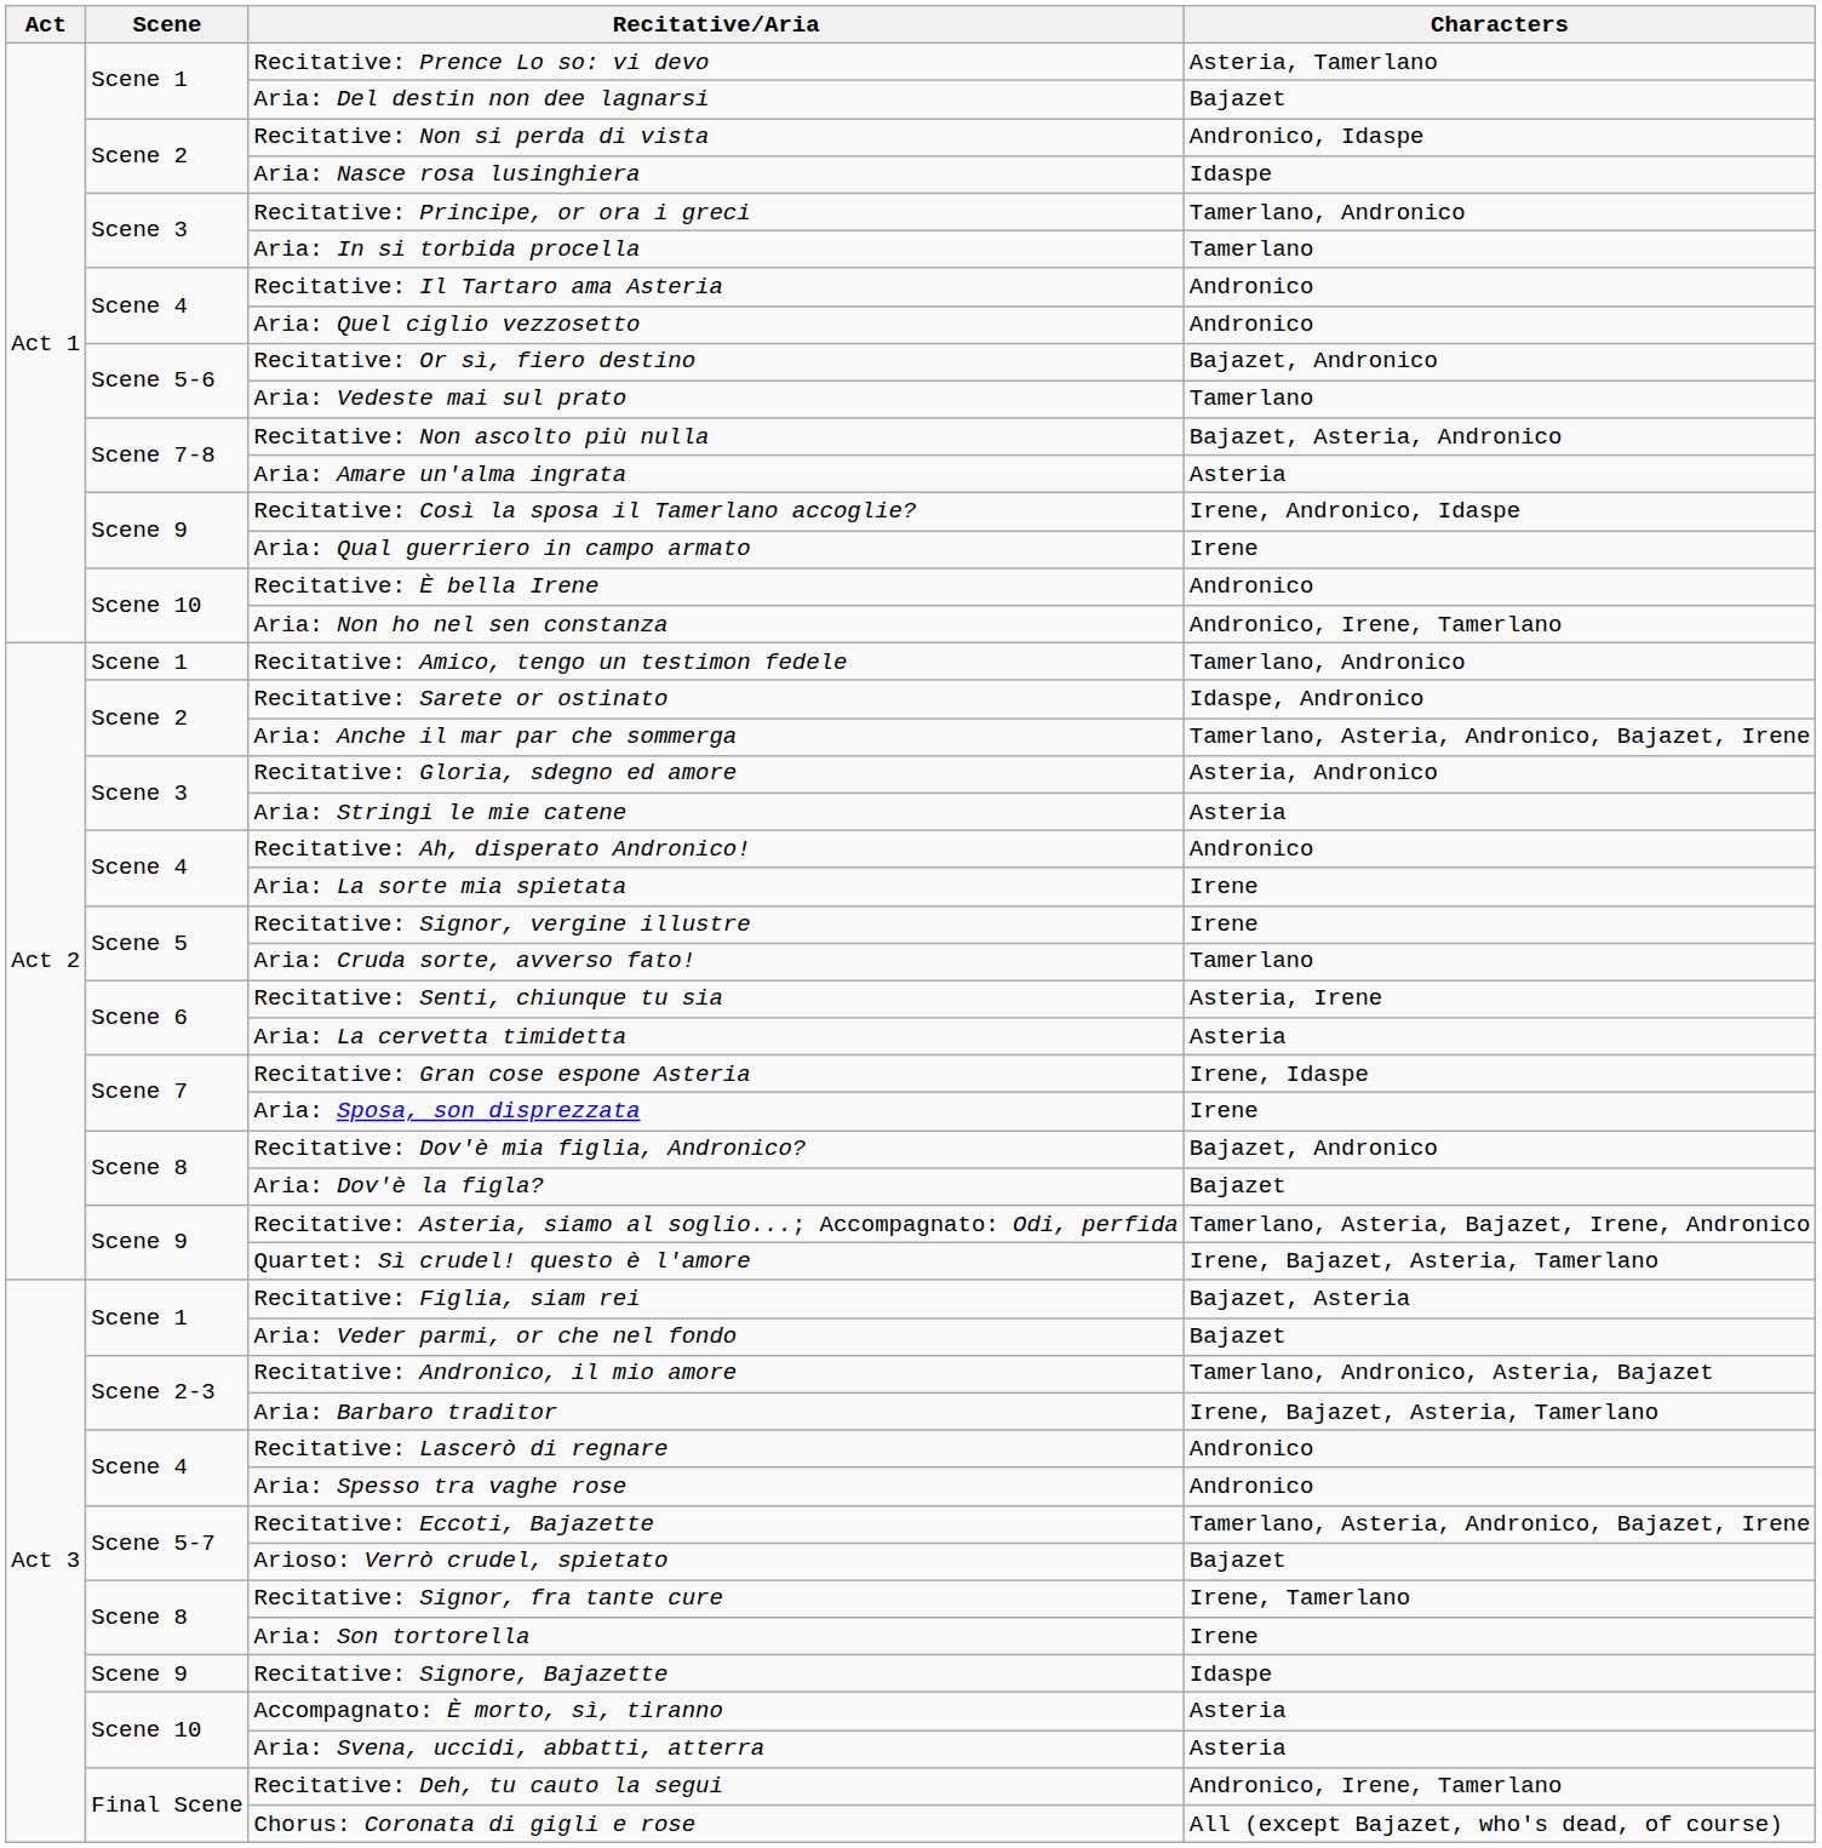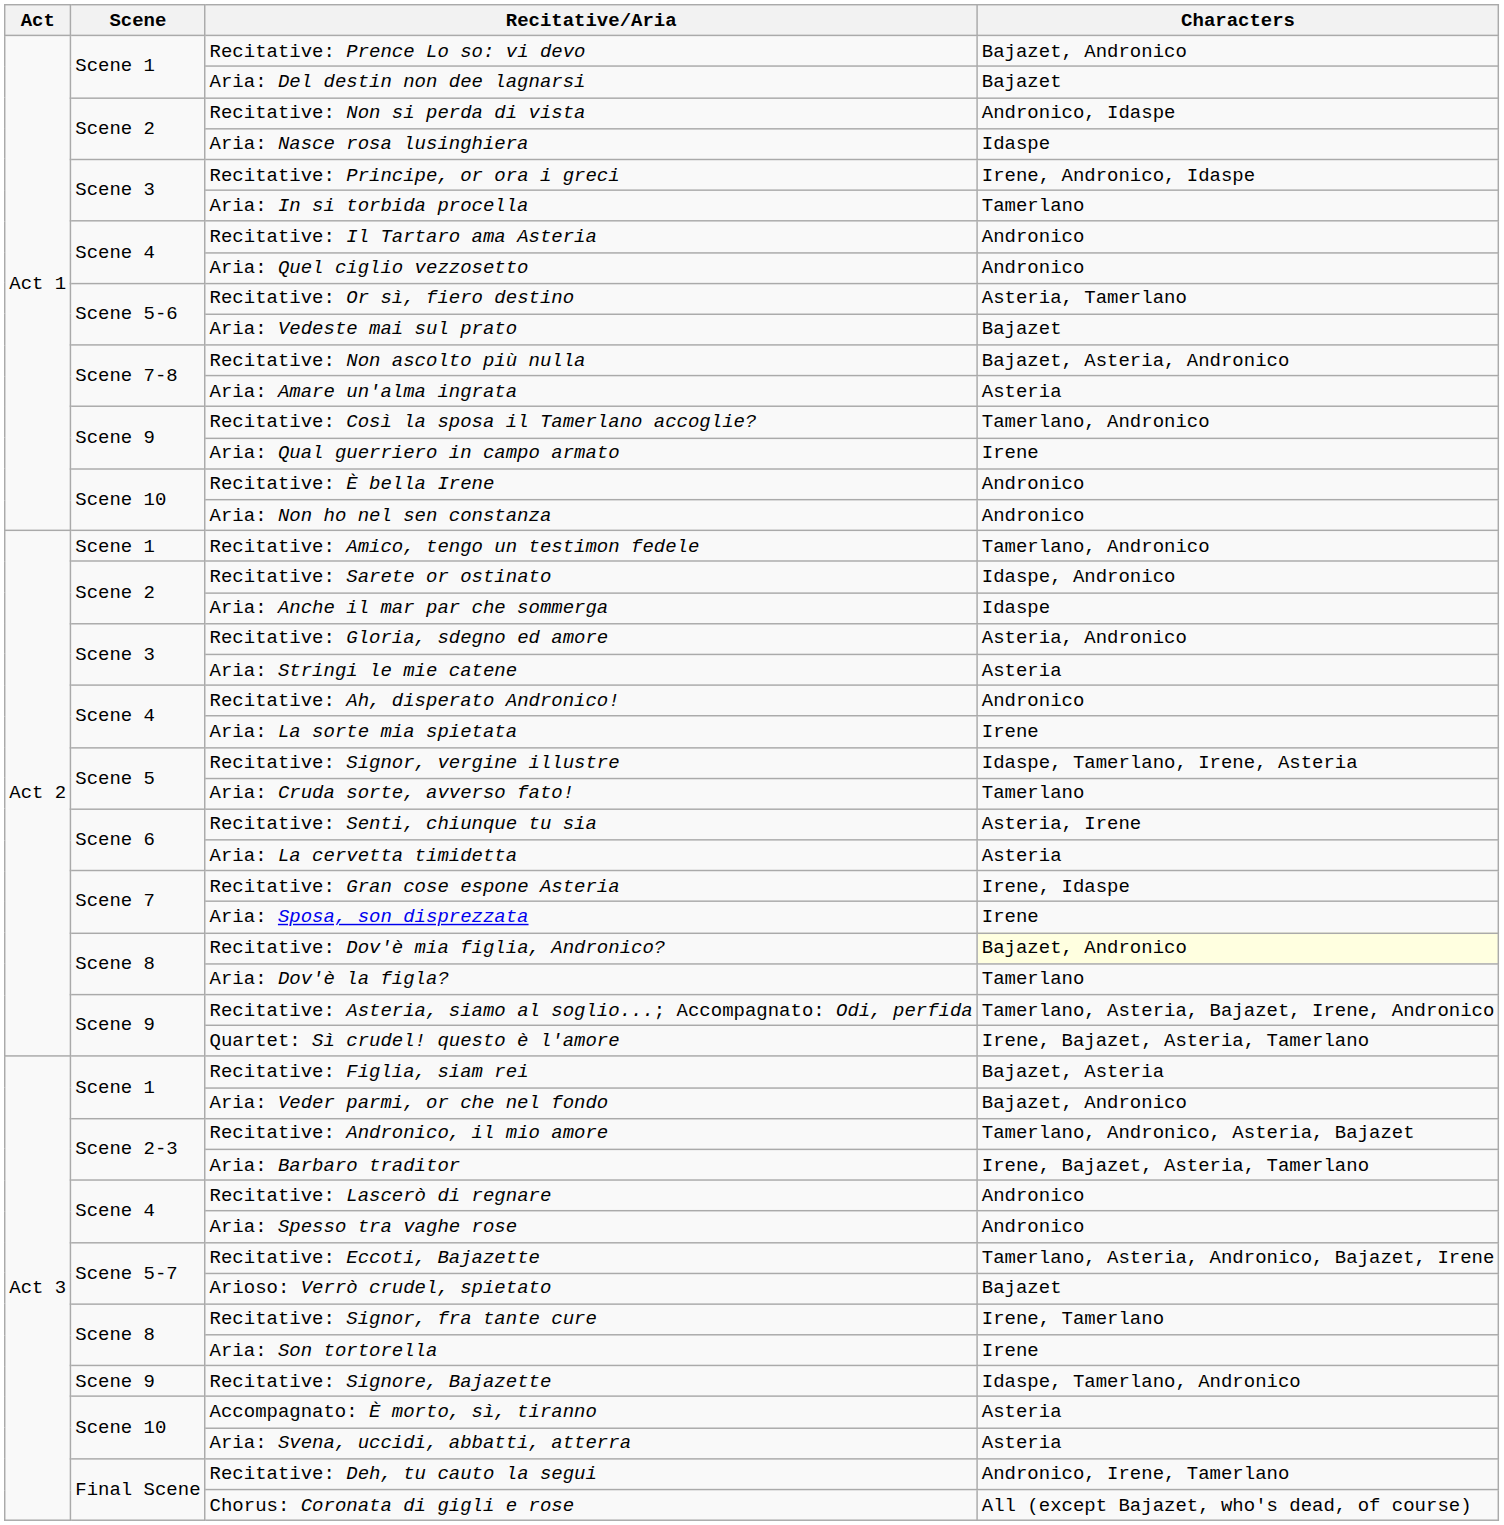 <table class="wikitable">
 <tr>
 <th>Act</th>
 <th>Scene</th>
 <th>Recitative/Aria</th>
 <th>Characters</th>
 </tr>
 <tr>
 <td rowspan=16>Act 1</td>
 <td rowspan=2>Scene 1</td>
 <td>Recitative: <em>Prence Lo so: vi devo</em></td>
-<td>Asteria, Tamerlano</td>
+<td>Bajazet, Andronico</td>
 </tr>
 <tr>
 <td>Aria: <em>Del destin non dee lagnarsi</em></td>
 <td>Bajazet</td>
 </tr>
 <tr>
 <td rowspan=2>Scene 2</td>
 <td>Recitative: <em>Non si perda di vista</em></td>
 <td>Andronico, Idaspe</td>
 </tr>
 <tr>
 <td>Aria: <em>Nasce rosa lusinghiera</em></td>
 <td>Idaspe</td>
 </tr>
 <tr>
 <td rowspan=2>Scene 3</td>
 <td>Recitative: <em>Principe, or ora i greci</em></td>
-<td>Tamerlano, Andronico</td>
+<td>Irene, Andronico, Idaspe</td>
 </tr>
 <tr>
 <td>Aria: <em>In si torbida procella</em></td>
 <td>Tamerlano</td>
 </tr>
 <tr>
 <td rowspan=2>Scene 4</td>
 <td>Recitative: <em>Il Tartaro ama Asteria</em></td>
 <td>Andronico</td>
 </tr>
 <tr>
 <td>Aria: <em>Quel ciglio vezzosetto</em></td>
 <td>Andronico</td>
 </tr>
 <tr>
 <td rowspan=2>Scene 5-6</td>
 <td>Recitative: <em>Or sì, fiero destino</em></td>
-<td>Bajazet, Andronico</td>
+<td>Asteria, Tamerlano</td>
 </tr>
 <tr>
 <td>Aria: <em>Vedeste mai sul prato</em></td>
-<td>Tamerlano</td>
+<td>Bajazet</td>
 </tr>
 <tr>
 <td rowspan=2>Scene 7-8</td>
 <td>Recitative: <em>Non ascolto più nulla</em></td>
 <td>Bajazet, Asteria, Andronico</td>
 </tr>
 <tr>
 <td>Aria: <em>Amare un'alma ingrata</em></td>
 <td>Asteria</td>
 </tr>
 <tr>
 <td rowspan=2>Scene 9</td>
 <td>Recitative: <em>Così la sposa il Tamerlano accoglie?</em></td>
-<td>Irene, Andronico, Idaspe</td>
+<td>Tamerlano, Andronico</td>
 </tr>
 <tr>
 <td>Aria: <em>Qual guerriero in campo armato</em></td>
 <td>Irene</td>
 </tr>
 <tr>
 <td rowspan=2>Scene 10</td>
 <td>Recitative: <em>È bella Irene</em></td>
 <td>Andronico</td>
 </tr>
 <tr>
 <td>Aria: <em>Non ho nel sen constanza</em></td>
-<td>Andronico, Irene, Tamerlano</td>
+<td>Andronico</td>
 </tr>
 <tr>
 <td rowspan=17>Act 2</td>
 <td>Scene 1</td>
 <td>Recitative: <em>Amico, tengo un testimon fedele</em></td>
 <td>Tamerlano, Andronico</td>
 </tr>
 <tr>
 <td rowspan=2>Scene 2</td>
 <td>Recitative: <em>Sarete or ostinato</em></td>
 <td>Idaspe, Andronico</td>
 </tr>
 <tr>
 <td>Aria: <em>Anche il mar par che sommerga</em></td>
-<td>Tamerlano, Asteria, Andronico, Bajazet, Irene</td>
+<td>Idaspe</td>
 </tr>
 <tr>
 <td rowspan=2>Scene 3</td>
 <td>Recitative: <em>Gloria, sdegno ed amore</em></td>
 <td>Asteria, Andronico</td>
 </tr>
 <tr>
 <td>Aria: <em>Stringi le mie catene</em></td>
 <td>Asteria</td>
 </tr>
 <tr>
 <td rowspan=2>Scene 4</td>
 <td>Recitative: <em>Ah, disperato Andronico!</em></td>
 <td>Andronico</td>
 </tr>
 <tr>
 <td>Aria: <em>La sorte mia spietata</em></td>
 <td>Irene</td>
 </tr>
 <tr>
 <td rowspan=2>Scene 5</td>
 <td>Recitative: <em>Signor, vergine illustre</em></td>
-<td>Irene</td>
+<td>Idaspe, Tamerlano, Irene, Asteria</td>
 </tr>
 <tr>
 <td>Aria: <em>Cruda sorte, avverso fato!</em></td>
 <td>Tamerlano</td>
 </tr>
 <tr>
 <td rowspan=2>Scene 6</td>
 <td>Recitative: <em>Senti, chiunque tu sia</em></td>
 <td>Asteria, Irene</td>
 </tr>
 <tr>
 <td>Aria: <em>La cervetta timidetta</em></td>
 <td>Asteria</td>
 </tr>
 <tr>
 <td rowspan=2>Scene 7</td>
 <td>Recitative: <em>Gran cose espone Asteria</em></td>
 <td>Irene, Idaspe</td>
 </tr>
 <tr>
 <td>Aria: <a href='#'><em>Sposa, son disprezzata</em></a></td>
 <td>Irene</td>
 </tr>
 <tr>
 <td rowspan=2>Scene 8</td>
 <td>Recitative: <em>Dov'è mia figlia, Andronico?</em></td>
-<td>Bajazet, Andronico</td>
+<td style="background: lightyellow;">Bajazet, Andronico</td>
 </tr>
 <tr>
 <td>Aria: <em>Dov'è la figla?</em></td>
-<td>Bajazet</td>
+<td>Tamerlano</td>
 </tr>
 <tr>
 <td rowspan=2>Scene 9</td>
 <td>Recitative: <em>Asteria, siamo al soglio...</em>; Accompagnato: <em>Odi, perfida</em></td>
 <td>Tamerlano, Asteria, Bajazet, Irene, Andronico</td>
 </tr>
 <tr>
 <td>Quartet: <em>Sì crudel! questo è l'amore</em></td>
 <td>Irene, Bajazet, Asteria, Tamerlano</td>
 </tr>
 <tr>
 <td rowspan=15>Act 3</td>
 <td rowspan=2>Scene 1</td>
 <td>Recitative: <em>Figlia, siam rei</em></td>
 <td>Bajazet, Asteria</td>
 </tr>
 <tr>
 <td>Aria: <em>Veder parmi, or che nel fondo</em></td>
-<td>Bajazet</td>
+<td>Bajazet, Andronico</td>
 </tr>
 <tr>
 <td rowspan=2>Scene 2-3</td>
 <td>Recitative: <em>Andronico, il mio amore</em></td>
 <td>Tamerlano, Andronico, Asteria, Bajazet</td>
 </tr>
 <tr>
 <td>Aria: <em>Barbaro traditor</em></td>
 <td>Irene, Bajazet, Asteria, Tamerlano</td>
 </tr>
 <tr>
 <td rowspan=2>Scene 4</td>
 <td>Recitative: <em>Lascerò di regnare</em></td>
 <td>Andronico</td>
 </tr>
 <tr>
 <td>Aria: <em>Spesso tra vaghe rose</em></td>
 <td>Andronico</td>
 </tr>
 <tr>
 <td rowspan=2>Scene 5-7</td>
 <td>Recitative: <em>Eccoti, Bajazette</em></td>
 <td>Tamerlano, Asteria, Andronico, Bajazet, Irene</td>
 </tr>
 <tr>
 <td>Arioso: <em>Verrò crudel, spietato</em></td>
 <td>Bajazet</td>
 </tr>
 <tr>
 <td rowspan=2>Scene 8</td>
 <td>Recitative: <em>Signor, fra tante cure</em></td>
 <td>Irene, Tamerlano</td>
 </tr>
 <tr>
 <td>Aria: <em>Son tortorella</em></td>
 <td>Irene</td>
 </tr>
 <tr>
 <td>Scene 9</td>
 <td>Recitative: <em>Signore, Bajazette</em></td>
-<td>Idaspe</td>
+<td>Idaspe, Tamerlano, Andronico</td>
 </tr>
 <tr>
 <td rowspan=2>Scene 10</td>
 <td>Accompagnato: <em>È morto, sì, tiranno</em></td>
 <td>Asteria</td>
 </tr>
 <tr>
 <td>Aria: <em>Svena, uccidi, abbatti, atterra</em></td>
 <td>Asteria</td>
 </tr>
 <tr>
 <td rowspan=2>Final Scene</td>
 <td>Recitative: <em>Deh, tu cauto la segui</em></td>
 <td>Andronico, Irene, Tamerlano</td>
 </tr>
 <tr>
 <td>Chorus: <em>Coronata di gigli e rose</em></td>
 <td>All (except Bajazet, who's dead, of course)</td>
 </tr>
 </table>
